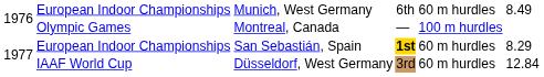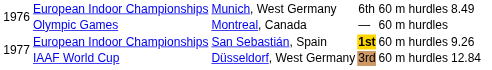 <table>
 <tr>
 <td rowspan=2>1976</td>
 <td><a href='#'>European Indoor Championships</a></td>
 <td><a href='#'>Munich</a>, West Germany</td>
 <td>6th</td>
 <td>60 m hurdles</td>
 <td>8.49</td>
 </tr>
 <tr>
 <td><a href='#'>Olympic Games</a></td>
 <td><a href='#'>Montreal</a>, Canada</td>
 <td>—</td>
-<td><a href='#'>100 m hurdles</a></td>
+<td>60 m hurdles</td>
 <td></td>
 </tr>
 <tr>
 <td rowspan=2>1977</td>
 <td><a href='#'>European Indoor Championships</a></td>
 <td><a href='#'>San Sebastián</a>, Spain</td>
 <td bgcolor=gold><strong>1st</strong></td>
 <td>60 m hurdles</td>
-<td>8.29</td>
+<td>9.26</td>
 </tr>
 <tr>
 <td><a href='#'>IAAF World Cup</a></td>
 <td><a href='#'>Düsseldorf</a>, West Germany</td>
 <td bgcolor=cc9966>3rd</td>
 <td>60 m hurdles</td>
 <td>12.84</td>
 </tr>
 </table>
